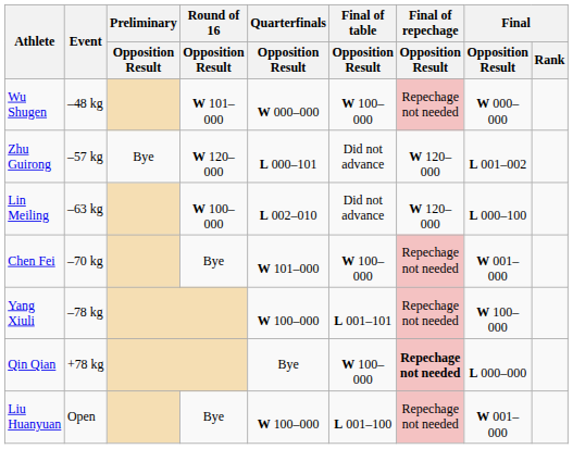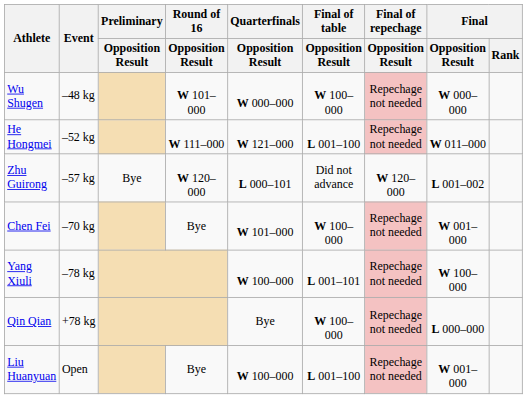 <table class=wikitable style="font-size:90%">
 <tr>
 <th rowspan=2>Athlete</th>
 <th rowspan=2>Event</th>
 <th>Preliminary</th>
 <th>Round of 16</th>
 <th>Quarterfinals</th>
 <th>Final of table</th>
 <th>Final of repechage</th>
 <th colspan=2>Final</th>
 </tr>
 <tr>
 <th>Opposition<br>Result</th>
 <th>Opposition<br>Result</th>
 <th>Opposition<br>Result</th>
 <th>Opposition<br>Result</th>
 <th>Opposition<br>Result</th>
 <th>Opposition<br>Result</th>
 <th>Rank</th>
 </tr>
 <tr>
 <td><a href='#'>Wu Shugen</a></td>
 <td>–48 kg</td>
 <td style="background:wheat;"></td>
 <td align=center><br><strong>W</strong> 101–000</td>
 <td align=center><br><strong>W</strong> 000–000</td>
 <td align=center><br><strong>W</strong> 100–000</td>
 <td style="background:#f4c2c2; text-align:center;">Repechage not needed</td>
 <td align=center><br><strong>W</strong> 000–000</td>
 <td align=center></td>
 </tr>
 <tr>
+<td><a href='#'>He Hongmei</a></td>
+<td>–52 kg</td>
+<td style="background:wheat;"></td>
+<td align=center><br><strong>W</strong> 111–000</td>
+<td align=center><br><strong>W</strong> 121–000</td>
+<td align=center><br><strong>L</strong> 001–100</td>
+<td style="background:#f4c2c2; text-align:center;">Repechage not needed</td>
+<td align=center><br><strong>W</strong> 011–000</td>
+<td align=center></td>
+</tr>
+<tr>
 <td><a href='#'>Zhu Guirong</a></td>
 <td>–57 kg</td>
 <td align=center>Bye</td>
 <td align=center><br><strong>W</strong> 120–000</td>
 <td align=center><br><strong>L</strong> 000–101</td>
 <td align=center>Did not advance</td>
 <td align=center><br><strong>W</strong> 120–000</td>
 <td align=center><br><strong>L</strong> 001–002</td>
-<td></td>
-</tr>
-<tr>
-<td><a href='#'>Lin Meiling</a></td>
-<td>–63 kg</td>
-<td style="background:wheat;"></td>
-<td align=center><br><strong>W</strong> 100–000</td>
-<td align=center><br><strong>L</strong> 002–010</td>
-<td align=center>Did not advance</td>
-<td align=center><br><strong>W</strong> 120–000</td>
-<td align=center><br><strong>L</strong> 000–100</td>
 <td></td>
 </tr>
 <tr>
 <td><a href='#'>Chen Fei</a></td>
 <td>–70 kg</td>
 <td style="background:wheat;"></td>
 <td align=center>Bye</td>
 <td align=center><br><strong>W</strong> 101–000</td>
 <td align=center><br><strong>W</strong> 100–000</td>
 <td style="background:#f4c2c2; text-align:center;">Repechage not needed</td>
 <td align=center><br><strong>W</strong> 001–000</td>
 <td align=center></td>
 </tr>
 <tr>
 <td><a href='#'>Yang Xiuli</a></td>
 <td>–78 kg</td>
 <td colspan=2 style="background:wheat;"></td>
 <td align=center><br><strong>W</strong> 100–000</td>
 <td align=center><br><strong>L</strong> 001–101</td>
 <td style="background:#f4c2c2; text-align:center;">Repechage not needed</td>
 <td align=center><br><strong>W</strong> 100–000</td>
 <td align=center></td>
 </tr>
 <tr>
 <td><a href='#'>Qin Qian</a></td>
 <td align=center>+78 kg</td>
 <td colspan=2 style="background:wheat;"></td>
 <td align=center>Bye</td>
 <td align=center><br><strong>W</strong> 100–000</td>
-<td style="background:#f4c2c2; text-align:center;"><strong>Repechage not needed</strong></td>
+<td style="background:#f4c2c2; text-align:center;">Repechage not needed</td>
 <td align=center><br><strong>L</strong> 000–000</td>
 <td align=center></td>
 </tr>
 <tr>
 <td><a href='#'>Liu Huanyuan</a></td>
 <td>Open</td>
 <td style="background:wheat;"></td>
 <td align=center>Bye</td>
 <td align=center><br><strong>W</strong> 100–000</td>
 <td align=center><br><strong>L</strong> 001–100</td>
 <td style="background:#f4c2c2; text-align:center;">Repechage not needed</td>
 <td align=center><br><strong>W</strong> 001–000</td>
 <td align=center></td>
 </tr>
 </table>
